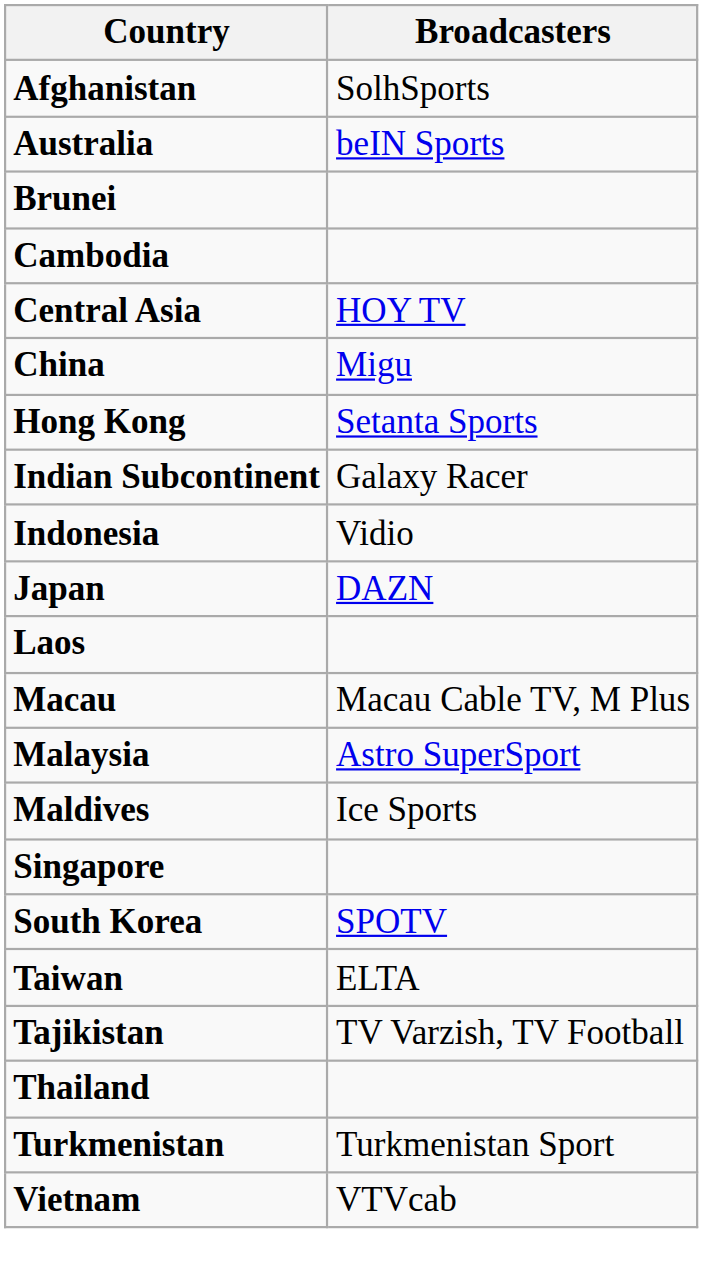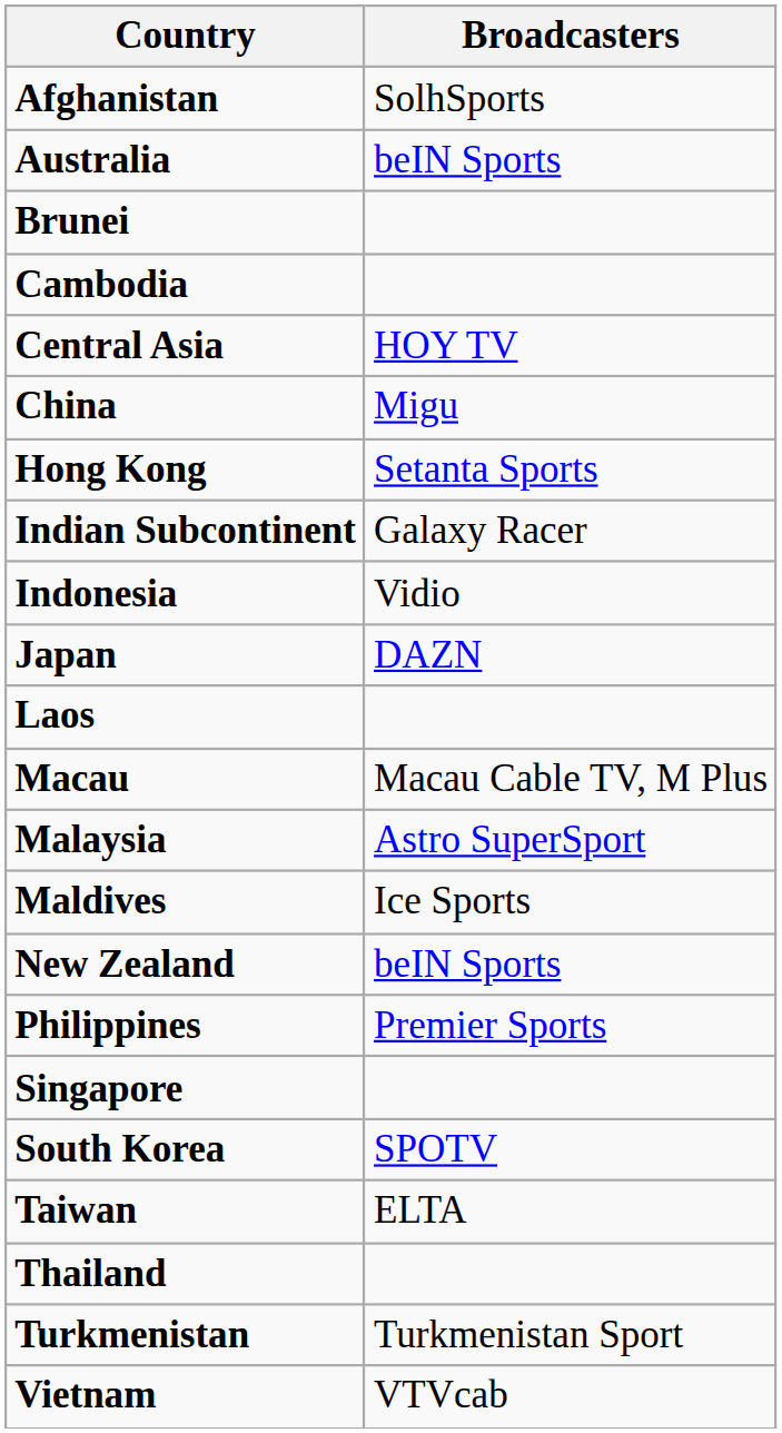 <table class="wikitable" border="2">
 <tr>
 <th>Country</th>
 <th>Broadcasters</th>
 </tr>
 <tr>
 <td><strong>Afghanistan</strong></td>
 <td>SolhSports</td>
 </tr>
 <tr>
 <td><strong>Australia</strong></td>
 <td><a href='#'>beIN Sports</a></td>
 </tr>
 <tr>
 <td><strong>Brunei</strong></td>
 <td></td>
 </tr>
 <tr>
 <td><strong>Cambodia</strong></td>
 <td></td>
 </tr>
 <tr>
 <td><strong>Central Asia</strong></td>
 <td><a href='#'>HOY TV</a></td>
 </tr>
 <tr>
 <td><strong>China</strong></td>
 <td><a href='#'>Migu</a></td>
 </tr>
 <tr>
 <td><strong>Hong Kong</strong></td>
 <td><a href='#'>Setanta Sports</a></td>
 </tr>
 <tr>
 <td><strong>Indian Subcontinent</strong></td>
 <td>Galaxy Racer</td>
 </tr>
 <tr>
 <td><strong>Indonesia</strong></td>
 <td>Vidio</td>
 </tr>
 <tr>
 <td><strong>Japan</strong></td>
 <td><a href='#'>DAZN</a></td>
 </tr>
 <tr>
 <td><strong>Laos</strong></td>
 <td></td>
 </tr>
 <tr>
 <td><strong>Macau</strong></td>
 <td>Macau Cable TV, M Plus</td>
 </tr>
 <tr>
 <td><strong>Malaysia</strong></td>
 <td><a href='#'>Astro SuperSport</a></td>
 </tr>
 <tr>
 <td><strong>Maldives</strong></td>
 <td>Ice Sports</td>
 </tr>
 <tr>
+<td><strong>New Zealand</strong></td>
+<td><a href='#'>beIN Sports</a></td>
+</tr>
+<tr>
+<td><strong>Philippines</strong></td>
+<td><a href='#'>Premier Sports</a></td>
+</tr>
+<tr>
 <td><strong>Singapore</strong></td>
 <td></td>
 </tr>
 <tr>
 <td><strong>South Korea</strong></td>
 <td><a href='#'>SPOTV</a></td>
 </tr>
 <tr>
 <td><strong>Taiwan</strong></td>
 <td>ELTA</td>
-</tr>
-<tr>
-<td><strong>Tajikistan</strong></td>
-<td>TV Varzish, TV Football</td>
 </tr>
 <tr>
 <td><strong>Thailand</strong></td>
 <td></td>
 </tr>
 <tr>
 <td><strong>Turkmenistan</strong></td>
 <td>Turkmenistan Sport</td>
 </tr>
 <tr>
 <td><strong>Vietnam</strong></td>
 <td>VTVcab</td>
 </tr>
 </table>
